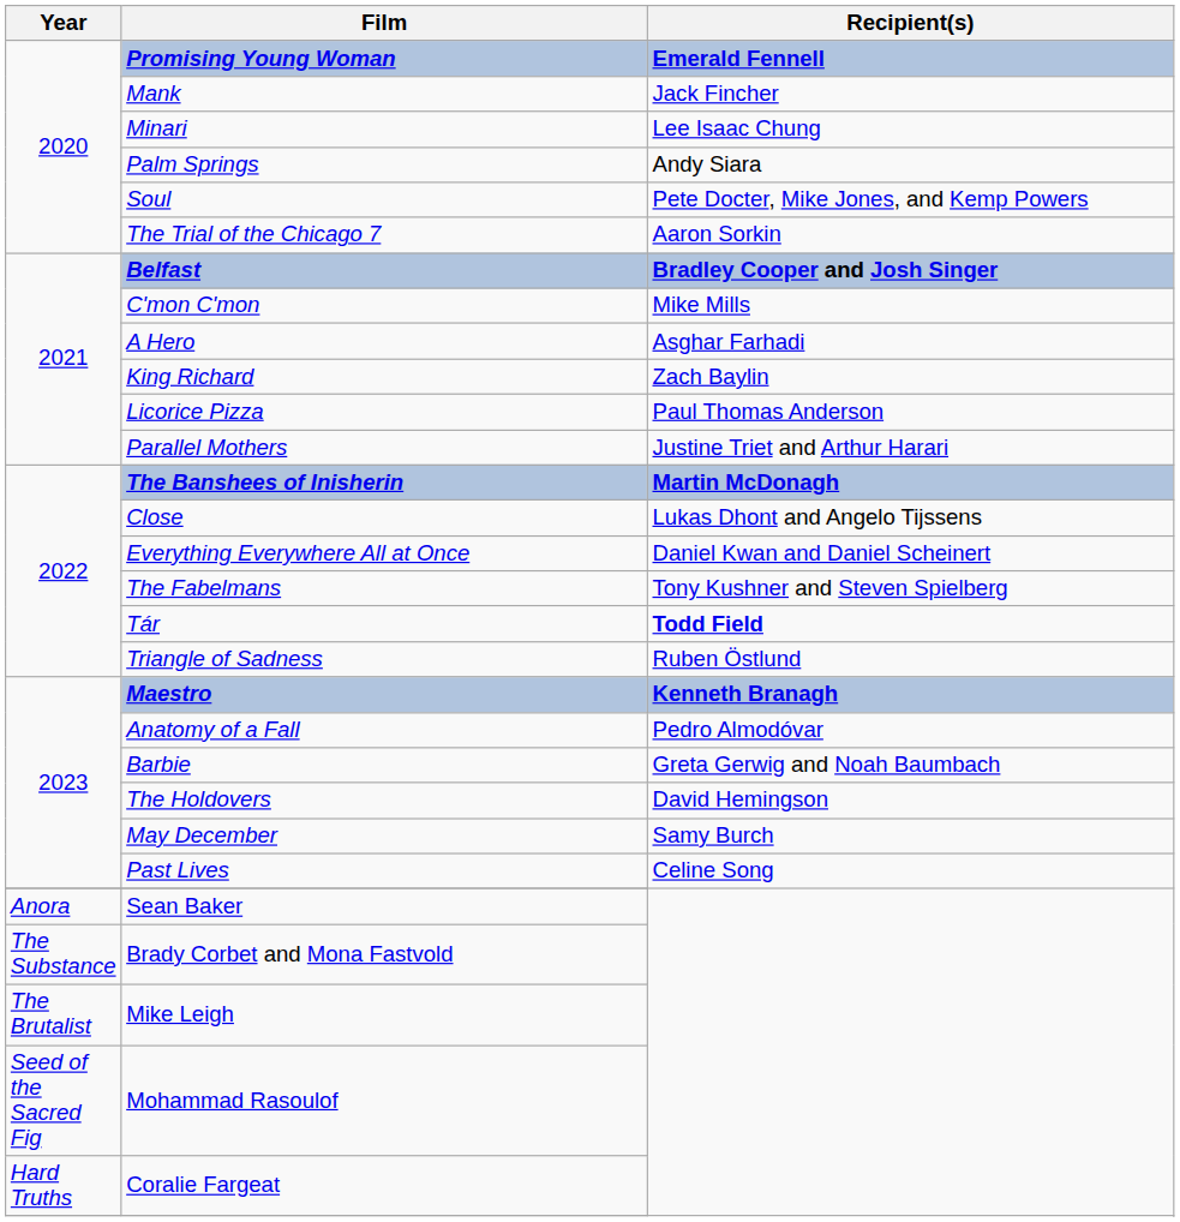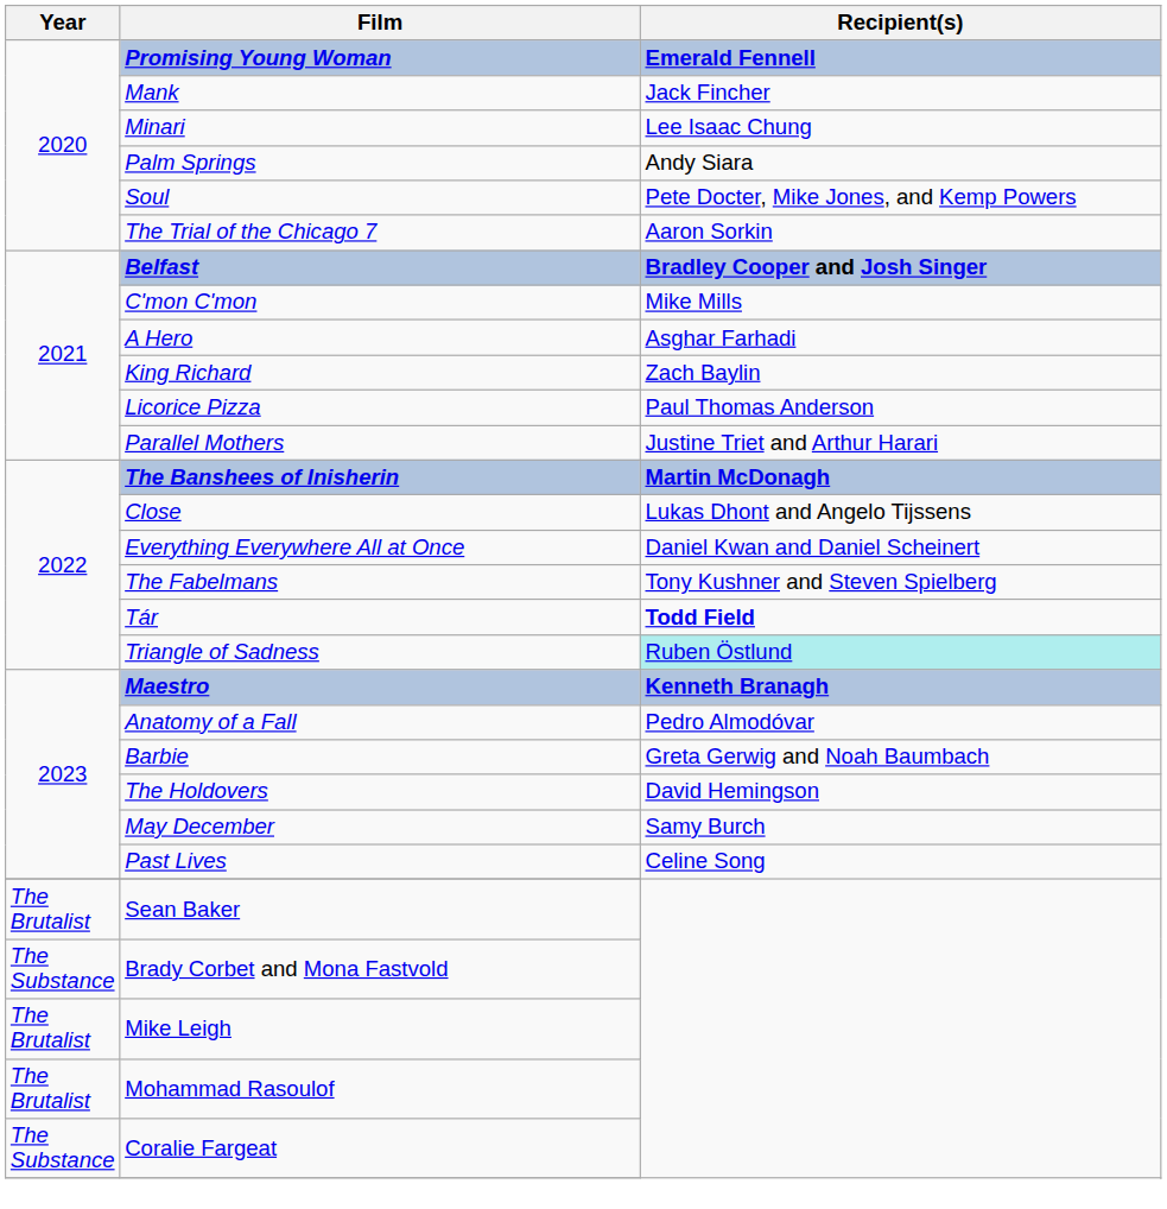 <table class="wikitable" width="95%" cellpadding="5">
 <tr>
 <th width="5%">Year</th>
 <th width="45%">Film</th>
 <th width="45%">Recipient(s)</th>
 </tr>
 <tr>
 <td rowspan="6" style="text-align:center;"><a href='#'>2020</a><br></td>
 <td style="background:#B0C4DE;"><strong><em><a href='#'>Promising Young Woman</a></em></strong></td>
 <td style="background:#B0C4DE;"><strong><a href='#'>Emerald Fennell</a></strong></td>
 </tr>
 <tr>
 <td><em><a href='#'>Mank</a></em></td>
 <td><a href='#'>Jack Fincher</a></td>
 </tr>
 <tr>
 <td><em><a href='#'>Minari</a></em></td>
 <td><a href='#'>Lee Isaac Chung</a></td>
 </tr>
 <tr>
 <td><em><a href='#'>Palm Springs</a></em></td>
 <td>Andy Siara</td>
 </tr>
 <tr>
 <td><em><a href='#'>Soul</a></em></td>
 <td><a href='#'>Pete Docter</a>, <a href='#'>Mike Jones</a>, and <a href='#'>Kemp Powers</a></td>
 </tr>
 <tr>
 <td><em><a href='#'>The Trial of the Chicago 7</a></em></td>
 <td><a href='#'>Aaron Sorkin</a></td>
 </tr>
 <tr>
 <td rowspan="6" style="text-align:center;"><a href='#'>2021</a><br></td>
 <td style="background:#B0C4DE;"><strong><em><a href='#'>Belfast</a></em></strong></td>
 <td style="background:#B0C4DE;"><strong><a href='#'>Bradley Cooper</a> and <a href='#'>Josh Singer</a></strong></td>
 </tr>
 <tr>
 <td><em><a href='#'>C'mon C'mon</a></em></td>
 <td><a href='#'>Mike Mills</a></td>
 </tr>
 <tr>
 <td><em><a href='#'>A Hero</a></em></td>
 <td><a href='#'>Asghar Farhadi</a></td>
 </tr>
 <tr>
 <td><em><a href='#'>King Richard</a></em></td>
 <td><a href='#'>Zach Baylin</a></td>
 </tr>
 <tr>
 <td><em><a href='#'>Licorice Pizza</a></em></td>
 <td><a href='#'>Paul Thomas Anderson</a></td>
 </tr>
 <tr>
 <td><em><a href='#'>Parallel Mothers</a></em></td>
 <td><a href='#'>Justine Triet</a> and <a href='#'>Arthur Harari</a></td>
 </tr>
 <tr>
 <td rowspan="6" style="text-align:center;"><a href='#'>2022</a><br></td>
 <td style="background:#B0C4DE;"><strong><em><a href='#'>The Banshees of Inisherin</a></em></strong></td>
 <td style="background:#B0C4DE;"><strong><a href='#'>Martin McDonagh</a></strong></td>
 </tr>
 <tr>
 <td><em><a href='#'>Close</a></em></td>
 <td><a href='#'>Lukas Dhont</a> and Angelo Tijssens</td>
 </tr>
 <tr>
 <td><em><a href='#'>Everything Everywhere All at Once</a></em></td>
 <td><a href='#'>Daniel Kwan and Daniel Scheinert</a></td>
 </tr>
 <tr>
 <td><em><a href='#'>The Fabelmans</a></em></td>
 <td><a href='#'>Tony Kushner</a> and <a href='#'>Steven Spielberg</a></td>
 </tr>
 <tr>
 <td><em><a href='#'>Tár</a></em></td>
 <td><strong><a href='#'>Todd Field</a></strong></td>
 </tr>
 <tr>
 <td><em><a href='#'>Triangle of Sadness</a></em></td>
-<td><a href='#'>Ruben Östlund</a></td>
+<td style="background: paleturquoise;"><a href='#'>Ruben Östlund</a></td>
 </tr>
 <tr>
 <td rowspan="6" style="text-align:center;"><a href='#'>2023</a><br></td>
 <td style="background:#B0C4DE;"><strong><em><a href='#'>Maestro</a></em></strong></td>
 <td style="background:#B0C4DE;"><strong><a href='#'>Kenneth Branagh</a></strong></td>
 </tr>
 <tr>
 <td><em><a href='#'>Anatomy of a Fall</a></em></td>
 <td><a href='#'>Pedro Almodóvar</a></td>
 </tr>
 <tr>
 <td><em><a href='#'>Barbie</a></em></td>
 <td><a href='#'>Greta Gerwig</a> and <a href='#'>Noah Baumbach</a></td>
 </tr>
 <tr>
 <td><em><a href='#'>The Holdovers</a></em></td>
 <td><a href='#'>David Hemingson</a></td>
 </tr>
 <tr>
 <td><em><a href='#'>May December</a></em></td>
 <td><a href='#'>Samy Burch</a></td>
 </tr>
 <tr>
 <td><em><a href='#'>Past Lives</a></em></td>
 <td><a href='#'>Celine Song</a></td>
 </tr>
 <tr | rowspan="6" style="text-align:center;"| >
 </tr>
 <tr>
-<td><em><a href='#'>Anora</a></em></td>
+<td><em><a href='#'>The Brutalist</a></em></td>
 <td><a href='#'>Sean Baker</a></td>
 </tr>
 <tr>
 <td><em><a href='#'> The Substance</a></em></td>
 <td><a href='#'>Brady Corbet</a> and <a href='#'>Mona Fastvold</a></td>
 </tr>
 <tr>
 <td><em><a href='#'>The Brutalist</a></em></td>
 <td><a href='#'>Mike Leigh</a></td>
 </tr>
 <tr>
-<td><em><a href='#'>Seed of the Sacred Fig</a></em></td>
+<td><em><a href='#'>The Brutalist</a></em></td>
 <td><a href='#'>Mohammad Rasoulof</a></td>
 </tr>
 <tr>
-<td><em><a href='#'>Hard Truths</a></em></td>
+<td><em><a href='#'> The Substance</a></em></td>
 <td><a href='#'>Coralie Fargeat</a></td>
 </tr>
 <tr>
 </tr>
 </table>
